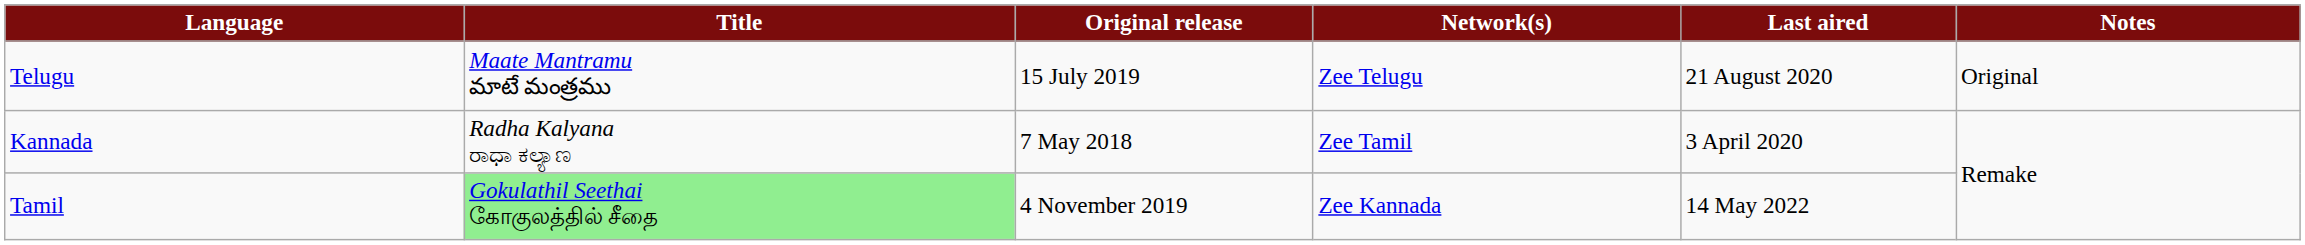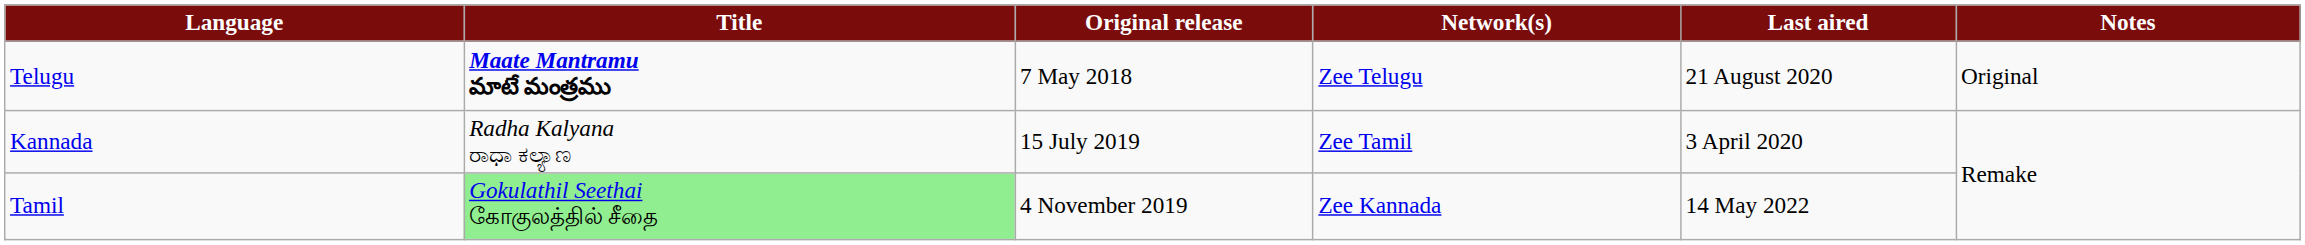 <table class="wikitable" style="width: 100%; margin-right: 0;">
 <tr style="color:white">
 <th style="background:#7b0c0c; width:20%;">Language</th>
 <th style="background:#7b0c0c; width:24%;">Title</th>
 <th style="background:#7b0c0c; width:13%;">Original release</th>
 <th style="background:#7b0c0c; width:16%;">Network(s)</th>
 <th style="background:#7b0c0c; width:12%;">Last aired</th>
 <th style="background:#7b0c0c; width:18%;">Notes</th>
 </tr>
 <tr>
 <td><a href='#'>Telugu</a></td>
-<td><em><a href='#'>Maate Mantramu</a></em> <br> మాటే మంత్రము</td>
-<td>15 July 2019</td>
+<td><strong><em><a href='#'>Maate Mantramu</a></em> <br> మాటే మంత్రము</strong></td>
+<td>7 May 2018</td>
 <td><a href='#'>Zee Telugu</a></td>
 <td>21 August 2020</td>
 <td>Original</td>
 </tr>
 <tr>
 <td><a href='#'>Kannada</a></td>
 <td><em>Radha Kalyana</em> <br> ರಾಧಾ ಕಲ್ಯಾಣ</td>
-<td>7 May 2018</td>
+<td>15 July 2019</td>
 <td><a href='#'>Zee Tamil</a></td>
 <td>3 April 2020</td>
 <td rowspan="2">Remake</td>
 </tr>
 <tr>
 <td><a href='#'>Tamil</a></td>
 <td style="background: lightgreen;"><em><a href='#'>Gokulathil Seethai</a></em> <br> கோகுலத்தில் சீதை</td>
 <td>4 November 2019</td>
 <td><a href='#'>Zee Kannada</a></td>
 <td>14 May 2022</td>
 </tr>
 </table>
